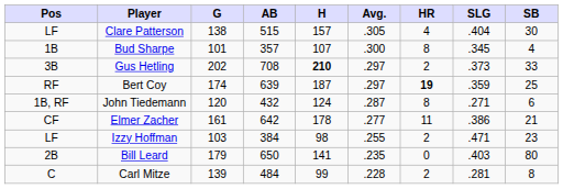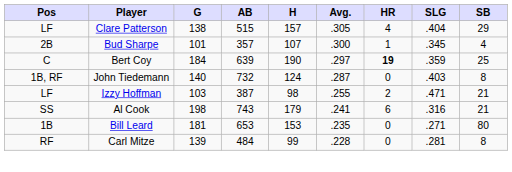 <table class="wikitable sortable">
 <tr>
 <th style="background:#ddf; width:16%;">Pos</th>
 <th style="background:#ddf; width:16%;">Player</th>
 <th style="background:#ddf; width:9%;">G</th>
 <th style="background:#ddf; width:9%;">AB</th>
 <th style="background:#ddf; width:9%;">H</th>
 <th style="background:#ddf; width:9%;">Avg.</th>
 <th style="background:#ddf; width:9%;">HR</th>
 <th style="background:#ddf; width:9%;">SLG</th>
 <th style="background:#ddf; width:9%;">SB</th>
 </tr>
 <tr style="text-align:center;">
 <td>LF</td>
 <td><a href='#'>Clare Patterson</a></td>
 <td>138</td>
 <td>515</td>
 <td>157</td>
 <td>.305</td>
 <td>4</td>
 <td>.404</td>
-<td>30</td>
+<td>29</td>
 </tr>
 <tr style="text-align:center;">
-<td>1B</td>
+<td>2B</td>
 <td><a href='#'>Bud Sharpe</a></td>
 <td>101</td>
 <td>357</td>
 <td>107</td>
 <td>.300</td>
-<td>8</td>
+<td>1</td>
 <td>.345</td>
 <td>4</td>
 </tr>
 <tr style="text-align:center;">
-<td>3B</td>
-<td><a href='#'>Gus Hetling</a></td>
-<td>202</td>
-<td>708</td>
-<td><strong>210</strong></td>
-<td>.297</td>
-<td>2</td>
-<td>.373</td>
-<td>33</td>
-</tr>
-<tr style="text-align:center;">
-<td>RF</td>
+<td>C</td>
 <td>Bert Coy</td>
-<td>174</td>
+<td>184</td>
 <td>639</td>
-<td>187</td>
+<td>190</td>
 <td>.297</td>
 <td><strong>19</strong></td>
 <td>.359</td>
 <td>25</td>
 </tr>
 <tr style="text-align:center;">
 <td>1B, RF</td>
 <td>John Tiedemann</td>
-<td>120</td>
-<td>432</td>
+<td>140</td>
+<td>732</td>
 <td>124</td>
 <td>.287</td>
+<td>0</td>
+<td>.403</td>
 <td>8</td>
-<td>.271</td>
-<td>6</td>
-</tr>
-<tr style="text-align:center;">
-<td>CF</td>
-<td><a href='#'>Elmer Zacher</a></td>
-<td>161</td>
-<td>642</td>
-<td>178</td>
-<td>.277</td>
-<td>11</td>
-<td>.386</td>
-<td>21</td>
 </tr>
 <tr style="text-align:center;">
 <td>LF</td>
 <td><a href='#'>Izzy Hoffman</a></td>
 <td>103</td>
-<td>384</td>
+<td>387</td>
 <td>98</td>
 <td>.255</td>
 <td>2</td>
 <td>.471</td>
-<td>23</td>
+<td>21</td>
 </tr>
 <tr style="text-align:center;">
-<td>2B</td>
+<td>SS</td>
+<td>Al Cook</td>
+<td>198</td>
+<td>743</td>
+<td>179</td>
+<td>.241</td>
+<td>6</td>
+<td>.316</td>
+<td>21</td>
+</tr>
+<tr style="text-align:center;">
+<td>1B</td>
 <td><a href='#'>Bill Leard</a></td>
-<td>179</td>
-<td>650</td>
-<td>141</td>
+<td>181</td>
+<td>653</td>
+<td>153</td>
 <td>.235</td>
 <td>0</td>
-<td>.403</td>
+<td>.271</td>
 <td>80</td>
 </tr>
 <tr style="text-align:center;">
-<td>C</td>
+<td>RF</td>
 <td>Carl Mitze</td>
 <td>139</td>
 <td>484</td>
 <td>99</td>
 <td>.228</td>
-<td>2</td>
+<td>0</td>
 <td>.281</td>
 <td>8</td>
 </tr>
 </table>
